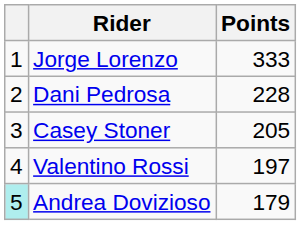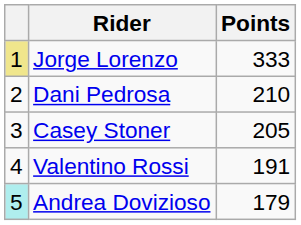 <table class="wikitable" style="font-size: 95%;">
 <tr>
 <th></th>
 <th>Rider</th>
 <th>Points</th>
 </tr>
 <tr>
-<td align=center>1</td>
+<td align=center style="background: khaki;">1</td>
 <td> <a href='#'>Jorge Lorenzo</a></td>
 <td align=right>333</td>
 </tr>
 <tr>
 <td align=center>2</td>
 <td> <a href='#'>Dani Pedrosa</a></td>
-<td align=right>228</td>
+<td align=right>210</td>
 </tr>
 <tr>
 <td align=center>3</td>
 <td> <a href='#'>Casey Stoner</a></td>
 <td align=right>205</td>
 </tr>
 <tr>
 <td align=center>4</td>
 <td> <a href='#'>Valentino Rossi</a></td>
-<td align=right>197</td>
+<td align=right>191</td>
 </tr>
 <tr>
 <td align=center style="background: paleturquoise;">5</td>
 <td> <a href='#'>Andrea Dovizioso</a></td>
 <td align=right>179</td>
 </tr>
 </table>
